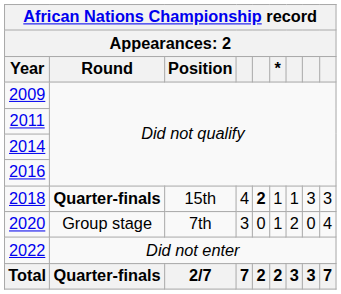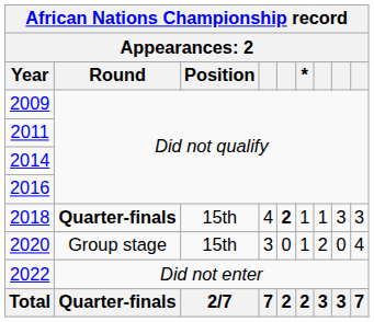 <table class="wikitable" style="text-align: center;">
 <tr>
 <th colspan=9><a href='#'>African Nations Championship</a> record</th>
 </tr>
 <tr>
 <th colspan=9>Appearances: 2</th>
 </tr>
 <tr>
 <th>Year</th>
 <th>Round</th>
 <th>Position</th>
 <th></th>
 <th></th>
 <th>*</th>
 <th></th>
 <th></th>
 <th></th>
 </tr>
 <tr>
 <td> <a href='#'>2009</a></td>
 <td rowspan=4 colspan="8"><em>Did not qualify</em></td>
 </tr>
 <tr>
 <td> <a href='#'>2011</a></td>
 </tr>
 <tr>
 <td> <a href='#'>2014</a></td>
 </tr>
 <tr>
 <td> <a href='#'>2016</a></td>
 </tr>
 <tr>
 <td> <a href='#'>2018</a></td>
 <td><strong>Quarter-finals</strong></td>
 <td>15th</td>
 <td>4</td>
 <td><strong>2</strong></td>
 <td>1</td>
 <td>1</td>
 <td>3</td>
 <td>3</td>
 </tr>
 <tr>
 <td> <a href='#'>2020</a></td>
 <td>Group stage</td>
-<td>7th</td>
+<td>15th</td>
 <td>3</td>
 <td>0</td>
 <td>1</td>
 <td>2</td>
 <td>0</td>
 <td>4</td>
 </tr>
 <tr>
 <td> <a href='#'>2022</a></td>
 <td colspan=8><em>Did not enter</em></td>
 </tr>
 <tr>
 <th><strong>Total</strong></th>
 <th><strong>Quarter-finals</strong></th>
 <th><strong>2/7</strong></th>
 <th><strong>7</strong></th>
 <th><strong>2</strong></th>
 <th><strong>2</strong></th>
 <th><strong>3</strong></th>
 <th><strong>3</strong></th>
 <th><strong>7</strong></th>
 </tr>
 </table>
